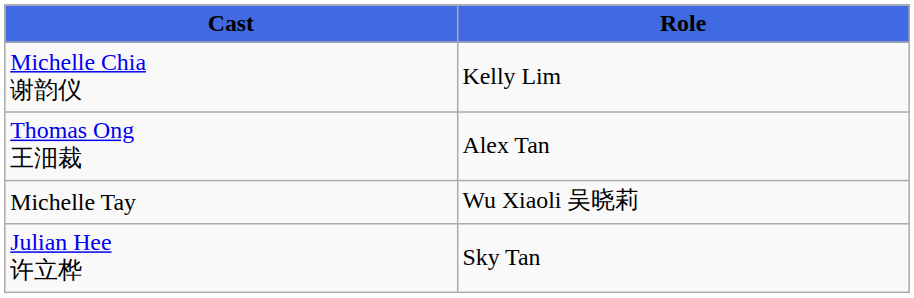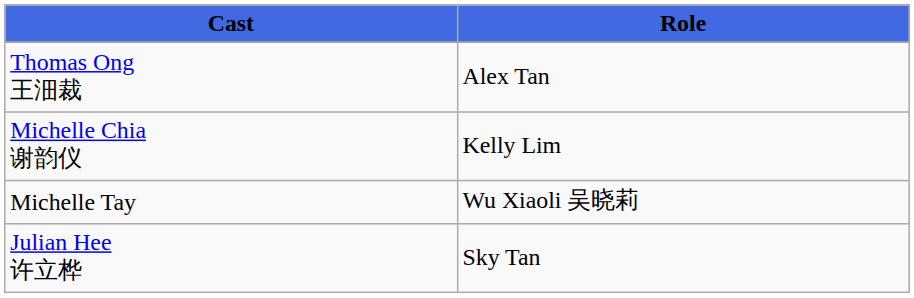 <table class="wikitable">
 <tr>
 <th style="background:RoyalBlue; width:17%">Cast</th>
 <th style="background:RoyalBlue; width:17%">Role</th>
 </tr>
 <tr>
+<td><a href='#'>Thomas Ong</a> <br> 王沺裁</td>
+<td>Alex Tan</td>
+</tr>
+<tr>
 <td><a href='#'>Michelle Chia</a> <br> 谢韵仪</td>
 <td>Kelly Lim</td>
-</tr>
-<tr>
-<td><a href='#'>Thomas Ong</a> <br> 王沺裁</td>
-<td>Alex Tan</td>
 </tr>
 <tr>
 <td>Michelle Tay</td>
 <td>Wu Xiaoli 吴晓莉</td>
 </tr>
 <tr>
 <td><a href='#'>Julian Hee</a> <br> 许立桦</td>
 <td>Sky Tan</td>
 </tr>
 </table>
